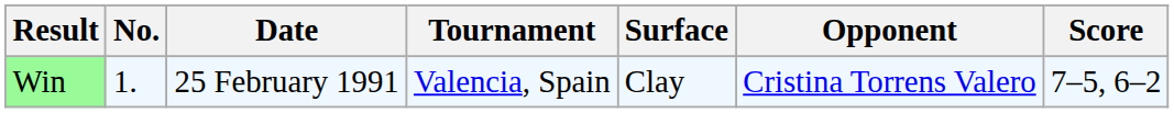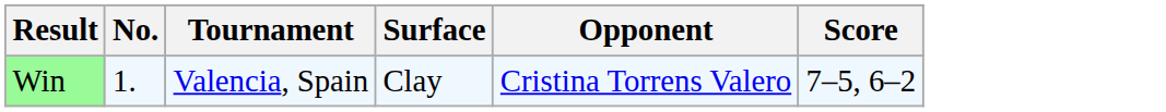 <table class="wikitable" style="font-size:97%">
 <tr>
 <th>Result</th>
 <th>No.</th>
-<th>Date</th>
 <th>Tournament</th>
 <th>Surface</th>
 <th>Opponent</th>
 <th>Score</th>
 </tr>
 <tr style="background:#f0f8ff;">
 <td style="background:#98fb98;">Win</td>
 <td>1.</td>
-<td>25 February 1991</td>
 <td><a href='#'>Valencia</a>, Spain</td>
 <td>Clay</td>
 <td> <a href='#'>Cristina Torrens Valero</a></td>
 <td>7–5, 6–2</td>
 </tr>
 </table>
